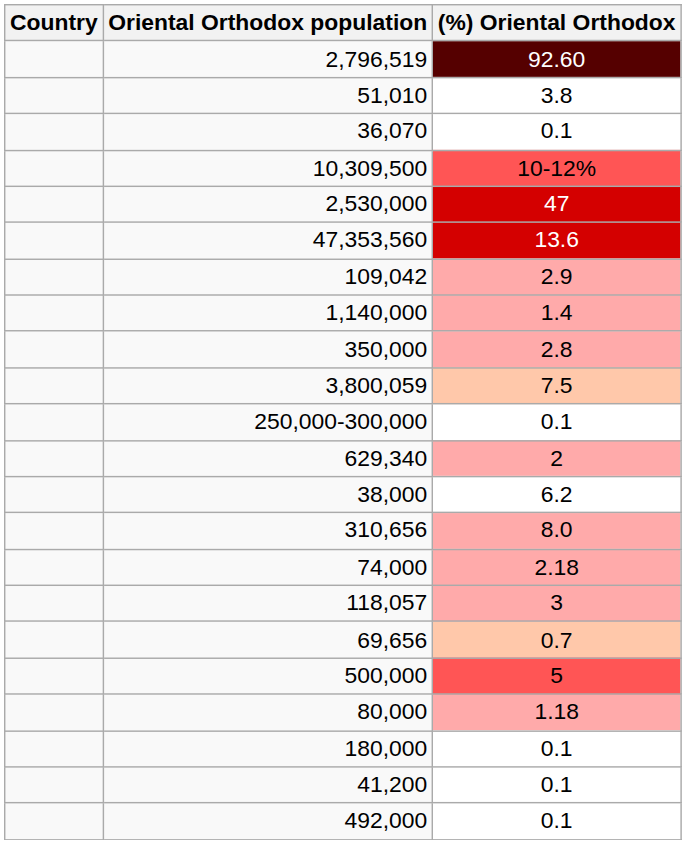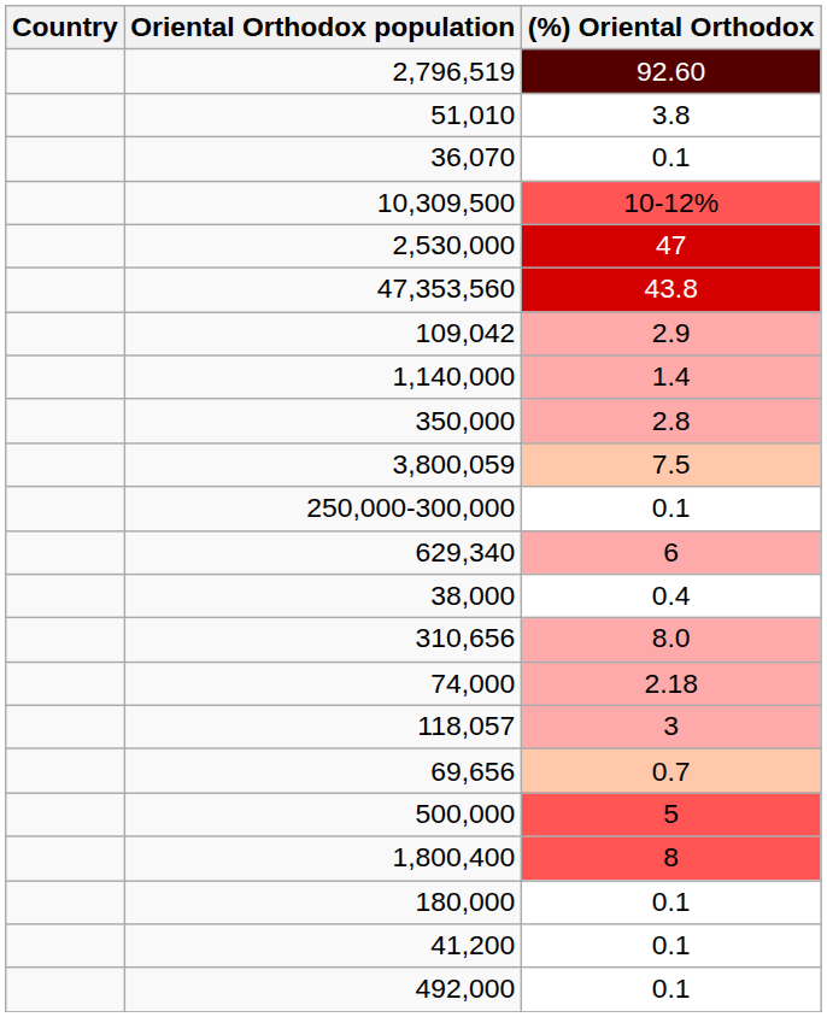 <table class="wikitable sortable">
 <tr>
 <th>Country</th>
 <th data-sort-type="number">Oriental Orthodox population</th>
 <th data-sort-type="number">(%) Oriental Orthodox</th>
 </tr>
 <tr>
 <td></td>
 <td style="text-align:right;">2,796,519</td>
 <td style="background:#550000; color:white; text-align:center;">92.60</td>
 </tr>
 <tr>
 <td></td>
 <td style="text-align:right;">51,010 </td>
 <td style="background:#FFFFFF; text-align:center; text-align:center;">3.8</td>
 </tr>
 <tr>
 <td></td>
 <td style="text-align:right;">36,070 </td>
 <td style="background:#FFFFFF; text-align:center; text-align:center;">0.1</td>
 </tr>
 <tr>
 <td></td>
 <td style="text-align:right;">10,309,500</td>
 <td style="background:#ff5555; text-align:center;">10-12%</td>
 </tr>
 <tr>
 <td></td>
 <td style="text-align:right;">2,530,000</td>
 <td style="background:#d40000; color:white; text-align:center;">47</td>
 </tr>
 <tr>
 <td></td>
 <td style="text-align:right;">47,353,560 </td>
-<td style="background:#d40000; color:white; text-align:center;">13.6</td>
+<td style="background:#d40000; color:white; text-align:center;">43.8</td>
 </tr>
 <tr>
 <td></td>
 <td style="text-align:right;">109,042 </td>
 <td style="background:#ffaaaa; text-align:center; text-align:center;">2.9</td>
 </tr>
 <tr>
 <td></td>
 <td style="text-align:right;">1,140,000</td>
 <td style="background:#ffaaaa; text-align:center;">1.4</td>
 </tr>
 <tr>
 <td></td>
 <td style="text-align:right;">350,000 </td>
 <td style="background:#ffaaaa; text-align:center; text-align:center;">2.8</td>
 </tr>
 <tr>
 <td></td>
 <td style="text-align:right;">3,800,059</td>
 <td style="background:#ffc8aa; text-align:center; text-align:center;">7.5</td>
 </tr>
 <tr>
 <td></td>
 <td style="text-align:right;">250,000-300,000</td>
 <td style="background:#FFFFFF; text-align:center;">0.1</td>
 </tr>
 <tr>
 <td></td>
 <td style="text-align:right;">629,340</td>
-<td style="background:#ffaaaa; text-align:center;">2</td>
+<td style="background:#ffaaaa; text-align:center;">6</td>
 </tr>
 <tr>
 <td></td>
 <td style="text-align:right;">38,000  </td>
-<td style="background:#FFFFFF; text-align:center;">6.2</td>
+<td style="background:#FFFFFF; text-align:center;">0.4</td>
 </tr>
 <tr>
 <td></td>
 <td style="text-align:right;">310,656</td>
 <td style="background:#ffaaaa; text-align:center;">8.0</td>
 </tr>
 <tr>
 <td></td>
 <td style="text-align:right;">74,000 </td>
 <td style="background:#ffaaaa; text-align:center; text-align:center;">2.18</td>
 </tr>
 <tr>
 <td></td>
 <td style="text-align:right;">118,057</td>
 <td style="background:#ffaaaa; text-align:center;">3</td>
 </tr>
 <tr>
 <td></td>
 <td style="text-align:right;">69,656 </td>
 <td style="background:#ffc8aa; text-align:center; text-align:center;">0.7</td>
 </tr>
 <tr>
 <td></td>
 <td style="text-align:right;">500,000</td>
 <td style="background:#ff5555; text-align:center;">5</td>
 </tr>
 <tr>
 <td></td>
-<td style="text-align:right;">80,000</td>
-<td style="background:#ffaaaa; text-align:center;">1.18</td>
+<td style="text-align:right;">1,800,400</td>
+<td style="background:#ff5555; text-align:center;">8</td>
 </tr>
 <tr>
 <td></td>
 <td style="text-align:right;">180,000</td>
 <td style="background:#FFFFFF; text-align:center;">0.1</td>
 </tr>
 <tr>
 <td></td>
 <td style="text-align:right;">41,200 </td>
 <td style="background:#FFFFFF; text-align:center; text-align:center;">0.1</td>
 </tr>
 <tr>
 <td></td>
 <td style="text-align:right;">492,000 </td>
 <td style="background:#FFFFFF; text-align:center; text-align:center;">0.1</td>
 </tr>
 </table>
